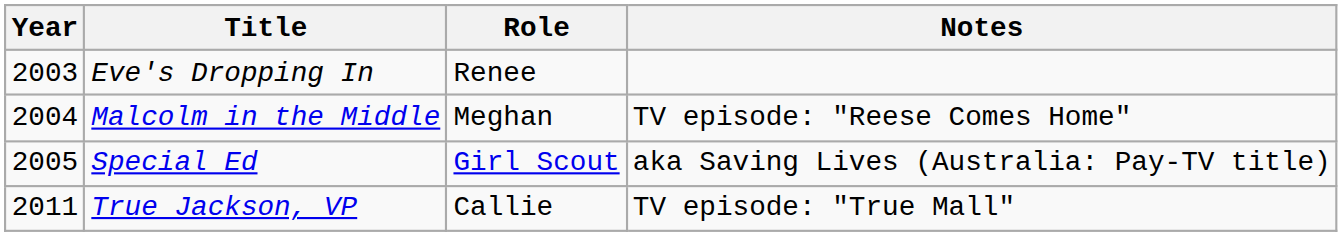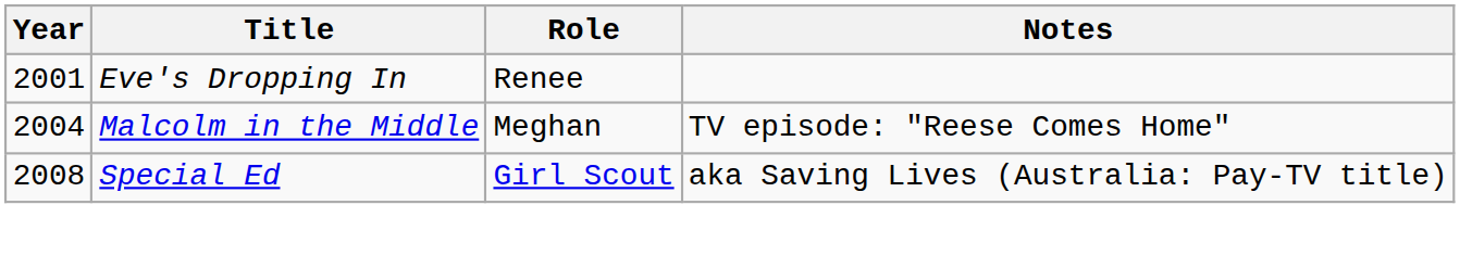 <table class="wikitable">
 <tr>
 <th>Year</th>
 <th>Title</th>
 <th>Role</th>
 <th>Notes</th>
 </tr>
 <tr>
-<td>2003</td>
+<td>2001</td>
 <td><em>Eve's Dropping In</em></td>
 <td>Renee</td>
 <td></td>
 </tr>
 <tr>
 <td>2004</td>
 <td><em><a href='#'>Malcolm in the Middle</a></em></td>
 <td>Meghan</td>
 <td>TV episode: "Reese Comes Home"</td>
 </tr>
 <tr>
-<td>2005</td>
+<td>2008</td>
 <td><em><a href='#'>Special Ed</a></em></td>
 <td><a href='#'>Girl Scout</a></td>
 <td>aka Saving Lives (Australia: Pay-TV title)</td>
 </tr>
-<tr>
-<td>2011</td>
-<td><em><a href='#'>True Jackson, VP</a></em></td>
-<td>Callie</td>
-<td>TV episode: "True Mall"</td>
-</tr>
 </table>
